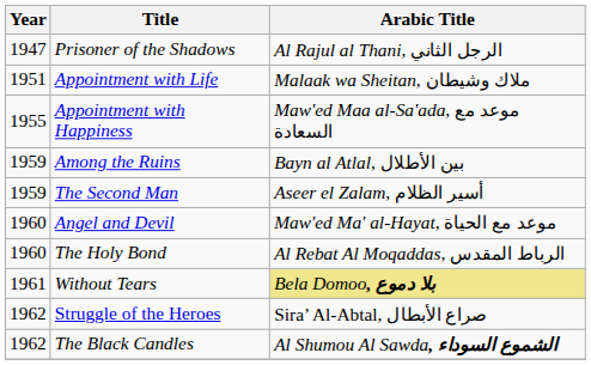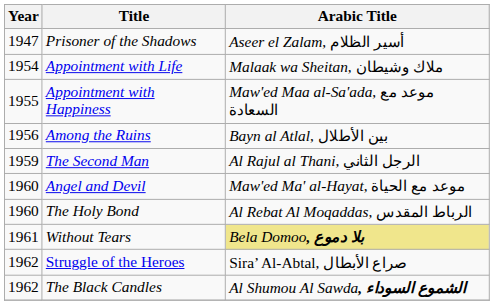 <table class="wikitable" style="width: 40%;">
 <tr bgcolor="#CCCCCC">
 <th>Year</th>
 <th>Title</th>
 <th>Arabic Title</th>
 </tr>
 <tr>
 <td>1947</td>
 <td><em>Prisoner of the Shadows</em></td>
-<td><em>Al Rajul al Thani</em>, الرجل الثاني</td>
+<td><em>Aseer el Zalam</em>, أسير الظلام</td>
 </tr>
 <tr>
-<td>1951</td>
+<td>1954</td>
 <td><em><a href='#'>Appointment with Life</a></em></td>
 <td><em>Malaak wa Sheitan</em>, ملاك وشيطان</td>
 </tr>
 <tr>
 <td>1955</td>
 <td><em><a href='#'>Appointment with Happiness</a></em></td>
 <td><em>Maw'ed Maa al-Sa'ada</em>, موعد مع السعادة</td>
 </tr>
 <tr>
-<td>1959</td>
+<td>1956</td>
 <td><em><a href='#'>Among the Ruins</a></em></td>
 <td><em>Bayn al Atlal</em>, بين الأطلال</td>
 </tr>
 <tr>
 <td>1959</td>
 <td><em><a href='#'>The Second Man</a></em></td>
-<td><em>Aseer el Zalam</em>, أسير الظلام</td>
+<td><em>Al Rajul al Thani</em>, الرجل الثاني</td>
 </tr>
 <tr>
 <td>1960</td>
 <td><em><a href='#'>Angel and Devil</a></em></td>
 <td><em>Maw'ed Ma' al-Hayat</em>, موعد مع الحياة</td>
 </tr>
 <tr>
 <td>1960</td>
 <td><em>The Holy Bond</em></td>
 <td><em>Al Rebat Al Moqaddas</em>, الرباط المقدس</td>
 </tr>
 <tr>
 <td>1961</td>
 <td><em>Without Tears</em></td>
 <td style="background: khaki;"><em>Bela Domoo<strong>, بلا دموع</td>
 </tr>
 <tr>
 <td>1962</td>
 <td></em><a href='#'>Struggle of the Heroes</a><em></td>
 <td></em>Sira’ Al-Abtal</strong>, صراع الأبطال</td>
 </tr>
 <tr>
 <td>1962</td>
 <td><em>The Black Candles</em></td>
 <td><em>Al Shumou Al Sawda<strong>, الشموع السوداء</td>
 </tr>
 <tr>
 </tr>
 </table>
